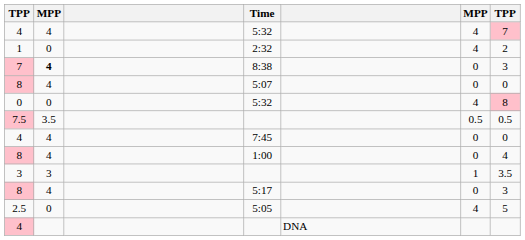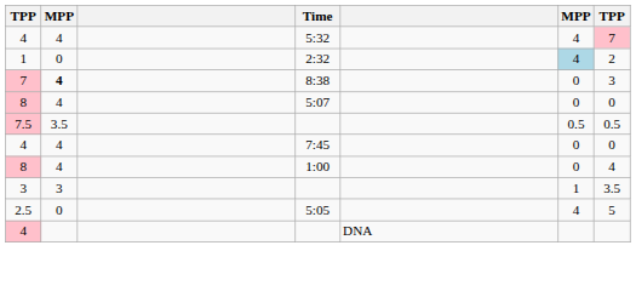 <table class="wikitable" style="text-align: center;" |>
 <tr>
 <th width="35">TPP</th>
 <th width="35">MPP</th>
 <th width="250"></th>
 <th width="45">Time</th>
 <th width="250"></th>
 <th width="35">MPP</th>
 <th width="35">TPP</th>
 </tr>
 <tr>
 <td>4</td>
 <td>4</td>
 <td style="text-align:left;"></td>
 <td>5:32</td>
 <td style="text-align:left;"></td>
 <td>4</td>
 <td bgcolor=pink>7</td>
 </tr>
 <tr>
 <td>1</td>
 <td>0</td>
 <td style="text-align:left;"><strong></strong></td>
 <td>2:32</td>
 <td style="text-align:left;"></td>
-<td>4</td>
+<td style="background: lightblue;">4</td>
 <td>2</td>
 </tr>
 <tr>
 <td bgcolor=pink>7</td>
 <td><strong>4</strong></td>
 <td style="text-align:left;"></td>
 <td>8:38</td>
 <td style="text-align:left;"><strong></strong></td>
 <td>0</td>
 <td>3</td>
 </tr>
 <tr>
 <td bgcolor=pink>8</td>
 <td>4</td>
 <td style="text-align:left;"></td>
 <td>5:07</td>
 <td style="text-align:left;"><strong></strong></td>
 <td>0</td>
 <td>0</td>
-</tr>
-<tr>
-<td>0</td>
-<td>0</td>
-<td style="text-align:left;"><strong></strong></td>
-<td>5:32</td>
-<td style="text-align:left;"></td>
-<td>4</td>
-<td bgcolor=pink>8</td>
 </tr>
 <tr>
 <td bgcolor=pink>7.5</td>
 <td>3.5</td>
 <td style="text-align:left;"></td>
 <td></td>
 <td style="text-align:left;"><strong></strong></td>
 <td>0.5</td>
 <td>0.5</td>
 </tr>
 <tr>
 <td>4</td>
 <td>4</td>
 <td style="text-align:left;"></td>
 <td>7:45</td>
 <td style="text-align:left;"><strong></strong></td>
 <td>0</td>
 <td>0</td>
 </tr>
 <tr>
 <td bgcolor=pink>8</td>
 <td>4</td>
 <td style="text-align:left;"></td>
 <td>1:00</td>
 <td style="text-align:left;"><strong></strong></td>
 <td>0</td>
 <td>4</td>
 </tr>
 <tr>
 <td>3</td>
 <td>3</td>
 <td style="text-align:left;"></td>
 <td></td>
 <td style="text-align:left;"><strong></strong></td>
 <td>1</td>
 <td>3.5</td>
 </tr>
 <tr>
-<td bgcolor=pink>8</td>
-<td>4</td>
-<td style="text-align:left;"></td>
-<td>5:17</td>
-<td style="text-align:left;"><strong></strong></td>
-<td>0</td>
-<td>3</td>
-</tr>
-<tr>
 <td>2.5</td>
 <td>0</td>
 <td style="text-align:left;"><strong></strong></td>
 <td>5:05</td>
 <td style="text-align:left;"></td>
 <td>4</td>
 <td>5</td>
 </tr>
 <tr>
 <td bgcolor=pink>4</td>
 <td></td>
 <td style="text-align:left;"></td>
 <td></td>
 <td style="text-align:left;">DNA</td>
 <td></td>
 <td></td>
 </tr>
 </table>
